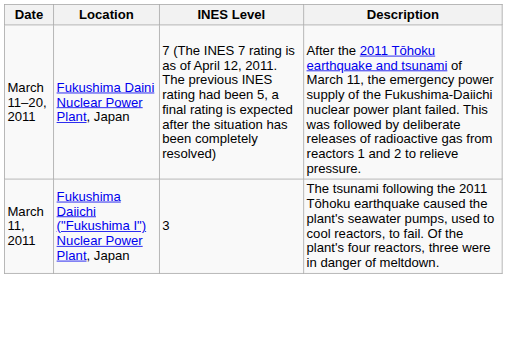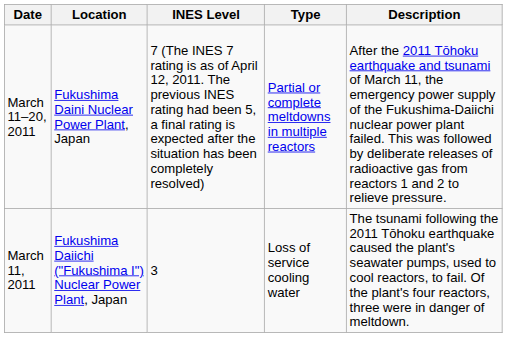 <table class="wikitable toptextcells">
 <tr>
 <th>Date</th>
 <th>Location</th>
 <th>INES Level</th>
+<th>Type</th>
 <th>Description</th>
 </tr>
 <tr>
 <td>March 11–20, 2011</td>
 <td><a href='#'>Fukushima Daini Nuclear Power Plant</a>, Japan</td>
 <td>7 (The INES 7 rating is as of April 12, 2011. The previous INES rating had been 5, a final rating is expected after the situation has been completely resolved)</td>
+<td><a href='#'>Partial or complete meltdowns in multiple reactors</a></td>
 <td><br>After the <a href='#'>2011 Tōhoku earthquake and tsunami</a> of March 11, the emergency power supply of the Fukushima-Daiichi nuclear power plant failed. This was followed by deliberate releases of radioactive gas from reactors 1 and 2 to relieve pressure.</td>
 </tr>
 <tr>
 <td>March 11, 2011</td>
 <td><a href='#'>Fukushima Daiichi ("Fukushima I") Nuclear Power Plant</a>, Japan</td>
 <td>3</td>
+<td>Loss of service cooling water</td>
 <td>The tsunami following the 2011 Tōhoku earthquake caused the plant's seawater pumps, used to cool reactors, to fail. Of the plant's four reactors, three were in danger of meltdown.</td>
 </tr>
 </table>
